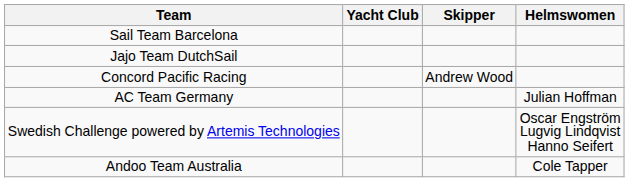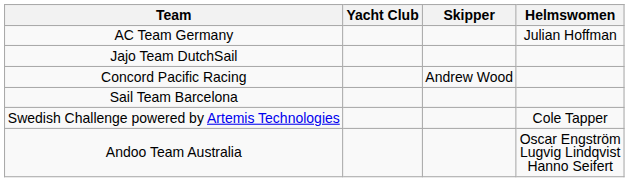 <table class="wikitable" style="font-size:10pt;line-height:1.0;text-align: center;">
 <tr>
 <th>Team</th>
 <th>Yacht Club</th>
 <th>Skipper</th>
 <th>Helmswomen</th>
 </tr>
 <tr>
-<td> Sail Team Barcelona</td>
+<td> AC Team Germany</td>
 <td></td>
 <td></td>
-<td></td>
+<td>Julian Hoffman</td>
 </tr>
 <tr>
 <td> Jajo Team DutchSail</td>
 <td></td>
 <td></td>
 <td></td>
 </tr>
 <tr>
 <td> Concord Pacific Racing</td>
 <td></td>
 <td>Andrew Wood</td>
 <td></td>
 </tr>
 <tr>
-<td> AC Team Germany</td>
+<td> Sail Team Barcelona</td>
 <td></td>
 <td></td>
-<td>Julian Hoffman</td>
+<td></td>
 </tr>
 <tr>
 <td> Swedish Challenge powered by <a href='#'>Artemis Technologies</a></td>
 <td></td>
 <td></td>
-<td>Oscar Engström <br> Lugvig Lindqvist <br> Hanno Seifert</td>
+<td>Cole Tapper</td>
 </tr>
 <tr>
 <td> Andoo Team Australia</td>
 <td></td>
 <td></td>
-<td>Cole Tapper</td>
+<td>Oscar Engström <br> Lugvig Lindqvist <br> Hanno Seifert</td>
 </tr>
 </table>
